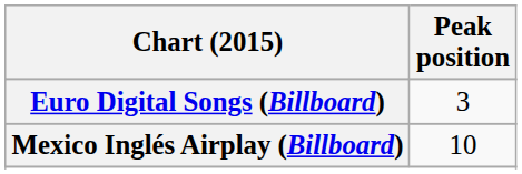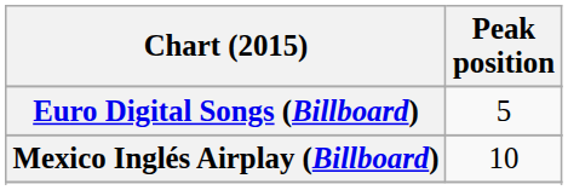 <table class="wikitable sortable plainrowheaders" style="text-align:center">
 <tr>
 <th scope="col">Chart (2015)</th>
 <th scope="col">Peak<br>position</th>
 </tr>
 <tr>
 </tr>
 <tr>
 </tr>
 <tr>
 </tr>
 <tr>
 </tr>
 <tr>
 <th scope="row"><a href='#'>Euro Digital Songs</a> (<em><a href='#'>Billboard</a></em>)</th>
-<td>3</td>
+<td>5</td>
 </tr>
 <tr>
 </tr>
 <tr>
 </tr>
 <tr>
 <th scope="row">Mexico Inglés Airplay (<em><a href='#'>Billboard</a></em>)</th>
 <td>10</td>
 </tr>
 <tr>
 </tr>
 <tr>
 </tr>
 <tr>
 </tr>
 <tr>
 </tr>
 <tr>
 </tr>
 </table>
